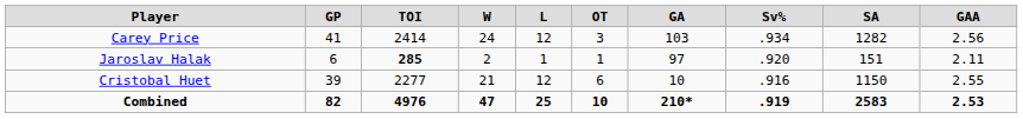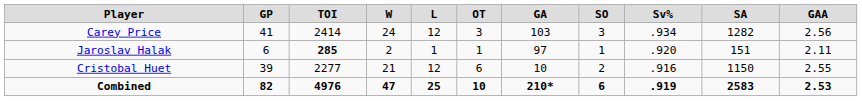 <table class="wikitable sortable" style="width:50%;">
 <tr style="text-align:center; background:#ddd;">
 <td><strong>Player</strong></td>
 <td><strong>GP</strong></td>
 <td><strong>TOI</strong></td>
 <td><strong>W</strong></td>
 <td><strong>L</strong></td>
 <td><strong>OT</strong></td>
 <td><strong>GA</strong></td>
+<td><strong>SO</strong></td>
 <td><strong>Sv%</strong></td>
 <td><strong>SA</strong></td>
 <td><strong>GAA</strong></td>
 </tr>
 <tr style="text-align:center;">
 <td><a href='#'>Carey Price</a></td>
 <td>41</td>
 <td>2414</td>
 <td>24</td>
 <td>12</td>
 <td>3</td>
 <td>103</td>
+<td>3</td>
 <td>.934</td>
 <td>1282</td>
 <td>2.56</td>
 </tr>
 <tr style="text-align:center;">
 <td><a href='#'>Jaroslav Halak</a></td>
 <td>6</td>
 <td><strong>285</strong></td>
 <td>2</td>
 <td>1</td>
 <td>1</td>
 <td>97</td>
+<td>1</td>
 <td>.920</td>
 <td>151</td>
 <td>2.11</td>
 </tr>
 <tr style="text-align:center;">
 <td><a href='#'>Cristobal Huet</a></td>
 <td>39</td>
 <td>2277</td>
 <td>21</td>
 <td>12</td>
 <td>6</td>
 <td>10</td>
+<td>2</td>
 <td>.916</td>
 <td>1150</td>
 <td>2.55</td>
 </tr>
 <tr style="text-align:center;">
 <td><strong>Combined</strong></td>
 <td><strong>82</strong></td>
 <td><strong>4976</strong></td>
 <td><strong>47</strong></td>
 <td><strong>25</strong></td>
 <td><strong>10</strong></td>
 <td><strong>210*</strong></td>
+<td><strong>6</strong></td>
 <td><strong>.919</strong></td>
 <td><strong>2583</strong></td>
 <td><strong>2.53</strong></td>
 </tr>
 </table>
